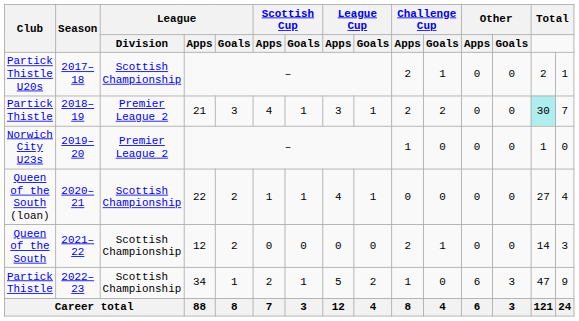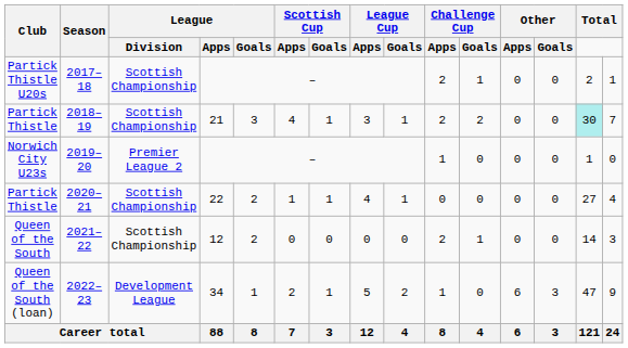 <table class="wikitable" style="text-align:center">
 <tr>
 <th rowspan="2">Club</th>
 <th rowspan="2">Season</th>
 <th colspan="3">League</th>
 <th colspan="2"><a href='#'>Scottish Cup</a></th>
 <th colspan="2"><a href='#'>League Cup</a></th>
 <th colspan="2"><a href='#'>Challenge Cup</a></th>
 <th colspan="2">Other</th>
 <th colspan="2">Total</th>
 </tr>
 <tr>
 <th>Division</th>
 <th>Apps</th>
 <th>Goals</th>
 <th>Apps</th>
 <th>Goals</th>
 <th>Apps</th>
 <th>Goals</th>
 <th>Apps</th>
 <th>Goals</th>
 <th>Apps</th>
 <th>Goals</th>
 </tr>
 <tr>
 <td><a href='#'>Partick Thistle U20s</a></td>
 <td><a href='#'>2017–18</a></td>
 <td><a href='#'>Scottish Championship</a></td>
 <td colspan=6>–</td>
 <td>2</td>
 <td>1</td>
 <td>0</td>
 <td>0</td>
 <td>2</td>
 <td>1</td>
 </tr>
 <tr>
 <td><a href='#'>Partick Thistle</a></td>
 <td><a href='#'>2018–19</a></td>
-<td><a href='#'>Premier League 2</a></td>
+<td><a href='#'>Scottish Championship</a></td>
 <td>21</td>
 <td>3</td>
 <td>4</td>
 <td>1</td>
 <td>3</td>
 <td>1</td>
 <td>2</td>
 <td>2</td>
 <td>0</td>
 <td>0</td>
 <td style="background: paleturquoise;">30</td>
 <td>7</td>
 </tr>
 <tr>
 <td><a href='#'>Norwich City U23s</a></td>
 <td><a href='#'>2019–20</a></td>
 <td><a href='#'>Premier League 2</a></td>
 <td colspan=6>–</td>
 <td>1</td>
 <td>0</td>
 <td>0</td>
 <td>0</td>
 <td>1</td>
 <td>0</td>
 </tr>
 <tr>
-<td><a href='#'>Queen of the South</a> (loan)</td>
+<td><a href='#'>Partick Thistle</a></td>
 <td><a href='#'>2020–21</a></td>
 <td><a href='#'>Scottish Championship</a></td>
 <td>22</td>
 <td>2</td>
 <td>1</td>
 <td>1</td>
 <td>4</td>
 <td>1</td>
 <td>0</td>
 <td>0</td>
 <td>0</td>
 <td>0</td>
 <td>27</td>
 <td>4</td>
 </tr>
 <tr>
 <td><a href='#'>Queen of the South</a></td>
 <td><a href='#'>2021–22</a></td>
 <td>Scottish Championship</td>
 <td>12</td>
 <td>2</td>
 <td>0</td>
 <td>0</td>
 <td>0</td>
 <td>0</td>
 <td>2</td>
 <td>1</td>
 <td>0</td>
 <td>0</td>
 <td>14</td>
 <td>3</td>
 </tr>
 <tr>
-<td><a href='#'>Partick Thistle</a></td>
+<td><a href='#'>Queen of the South</a> (loan)</td>
 <td><a href='#'>2022–23</a></td>
-<td>Scottish Championship</td>
+<td><a href='#'>Development League</a></td>
 <td>34</td>
 <td>1</td>
 <td>2</td>
 <td>1</td>
 <td>5</td>
 <td>2</td>
 <td>1</td>
 <td>0</td>
 <td>6</td>
 <td>3</td>
 <td>47</td>
 <td>9</td>
 </tr>
 <tr>
 <th colspan="3">Career total</th>
 <th>88</th>
 <th>8</th>
 <th>7</th>
 <th>3</th>
 <th>12</th>
 <th>4</th>
 <th>8</th>
 <th>4</th>
 <th>6</th>
 <th>3</th>
 <th>121</th>
 <th>24</th>
 </tr>
 </table>
